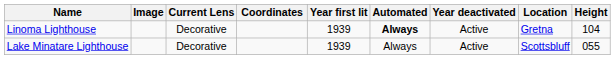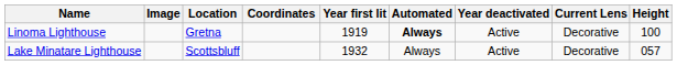 <table class="wikitable sortable">
 <tr>
 <th>Name</th>
 <th scope="col" class="unsortable">Image</th>
-<th>Current Lens</th>
+<th>Location</th>
 <th width="100">Coordinates</th>
 <th>Year first lit</th>
 <th>Automated</th>
 <th>Year deactivated</th>
-<th>Location</th>
+<th>Current Lens</th>
 <th>Height</th>
 </tr>
 <tr>
 <td><a href='#'>Linoma Lighthouse</a></td>
 <td></td>
-<td style="text-align: center;">Decorative</td>
+<td><a href='#'>Gretna</a></td>
 <td></td>
-<td style="text-align: center;">1939</td>
+<td style="text-align: center;">1919</td>
 <td style="text-align: center;"><strong>Always</strong></td>
 <td style="text-align: center;">Active</td>
-<td><a href='#'>Gretna</a></td>
-<td style="text-align: center;"><span>104</span> </td>
+<td style="text-align: center;">Decorative</td>
+<td style="text-align: center;"><span>100</span> </td>
 </tr>
 <tr>
 <td><a href='#'>Lake Minatare Lighthouse</a></td>
 <td></td>
-<td style="text-align: center;">Decorative</td>
+<td><a href='#'>Scottsbluff</a></td>
 <td></td>
-<td style="text-align: center;">1939</td>
+<td style="text-align: center;">1932</td>
 <td style="text-align: center;">Always</td>
 <td style="text-align: center;">Active</td>
-<td><a href='#'>Scottsbluff</a></td>
-<td style="text-align: center;"><span>055</span> </td>
+<td style="text-align: center;">Decorative</td>
+<td style="text-align: center;"><span>057</span> </td>
 </tr>
 </table>
